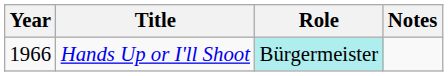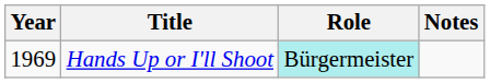 <table class="wikitable">
 <tr>
 <th>Year</th>
 <th>Title</th>
 <th>Role</th>
 <th>Notes</th>
 </tr>
 <tr>
-<td>1966</td>
+<td>1969</td>
 <td><em><a href='#'>Hands Up or I'll Shoot</a></em></td>
 <td style="background: paleturquoise;">Bürgermeister</td>
 <td></td>
 </tr>
 </table>
